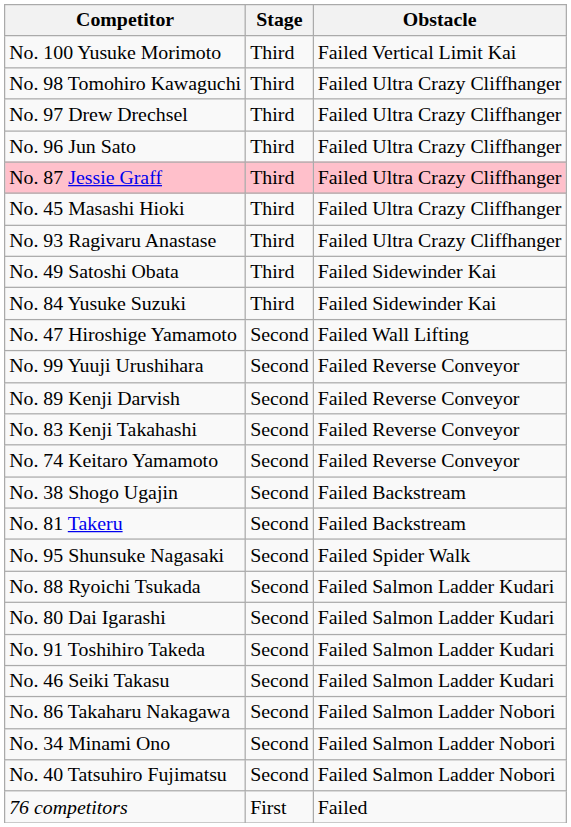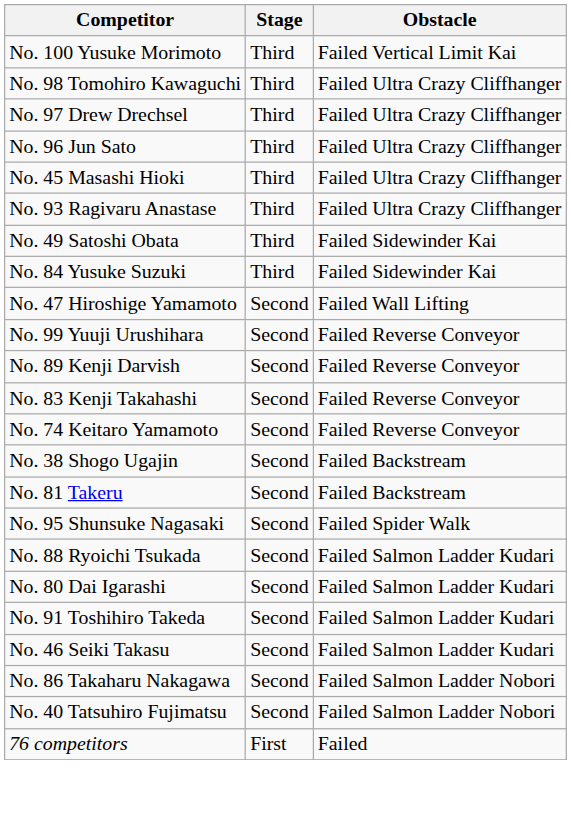 <table class="wikitable">
 <tr>
 <th>Competitor</th>
 <th>Stage</th>
 <th>Obstacle</th>
 </tr>
 <tr>
 <td>No. 100 Yusuke Morimoto</td>
 <td>Third</td>
 <td>Failed Vertical Limit Kai</td>
 </tr>
 <tr>
 <td>No. 98 Tomohiro Kawaguchi</td>
 <td>Third</td>
 <td>Failed Ultra Crazy Cliffhanger</td>
 </tr>
 <tr>
 <td>No. 97 Drew Drechsel</td>
 <td>Third</td>
 <td>Failed Ultra Crazy Cliffhanger</td>
 </tr>
 <tr>
 <td>No. 96 Jun Sato</td>
-<td>Third</td>
-<td>Failed Ultra Crazy Cliffhanger</td>
-</tr>
-<tr bgcolor="pink">
-<td>No. 87 <a href='#'>Jessie Graff</a></td>
 <td>Third</td>
 <td>Failed Ultra Crazy Cliffhanger</td>
 </tr>
 <tr>
 <td>No. 45 Masashi Hioki</td>
 <td>Third</td>
 <td>Failed Ultra Crazy Cliffhanger</td>
 </tr>
 <tr>
 <td>No. 93 Ragivaru Anastase</td>
 <td>Third</td>
 <td>Failed Ultra Crazy Cliffhanger</td>
 </tr>
 <tr>
 <td>No. 49 Satoshi Obata</td>
 <td>Third</td>
 <td>Failed Sidewinder Kai</td>
 </tr>
 <tr>
 <td>No. 84 Yusuke Suzuki</td>
 <td>Third</td>
 <td>Failed Sidewinder Kai</td>
 </tr>
 <tr>
 <td>No. 47  Hiroshige Yamamoto</td>
 <td>Second</td>
 <td>Failed Wall Lifting</td>
 </tr>
 <tr>
 <td>No. 99  Yuuji Urushihara</td>
 <td>Second</td>
 <td>Failed Reverse Conveyor</td>
 </tr>
 <tr>
 <td>No. 89 Kenji Darvish</td>
 <td>Second</td>
 <td>Failed Reverse Conveyor</td>
 </tr>
 <tr>
 <td>No. 83 Kenji Takahashi</td>
 <td>Second</td>
 <td>Failed Reverse Conveyor</td>
 </tr>
 <tr>
 <td>No. 74 Keitaro Yamamoto</td>
 <td>Second</td>
 <td>Failed Reverse Conveyor</td>
 </tr>
 <tr>
 <td>No. 38 Shogo Ugajin</td>
 <td>Second</td>
 <td>Failed Backstream</td>
 </tr>
 <tr>
 <td>No. 81 <a href='#'>Takeru</a></td>
 <td>Second</td>
 <td>Failed Backstream</td>
 </tr>
 <tr>
 <td>No. 95 Shunsuke Nagasaki</td>
 <td>Second</td>
 <td>Failed Spider Walk</td>
 </tr>
 <tr>
 <td>No. 88 Ryoichi Tsukada</td>
 <td>Second</td>
 <td>Failed Salmon Ladder Kudari</td>
 </tr>
 <tr>
 <td>No. 80 Dai Igarashi</td>
 <td>Second</td>
 <td>Failed Salmon Ladder Kudari</td>
 </tr>
 <tr>
 <td>No. 91 Toshihiro Takeda</td>
 <td>Second</td>
 <td>Failed Salmon Ladder Kudari</td>
 </tr>
 <tr>
 <td>No. 46 Seiki Takasu</td>
 <td>Second</td>
 <td>Failed Salmon Ladder Kudari</td>
 </tr>
 <tr>
 <td>No. 86 Takaharu Nakagawa</td>
 <td>Second</td>
 <td>Failed Salmon Ladder Nobori</td>
 </tr>
 <tr>
-<td>No. 34 Minami Ono</td>
-<td>Second</td>
-<td>Failed Salmon Ladder Nobori</td>
-</tr>
-<tr>
 <td>No. 40 Tatsuhiro Fujimatsu</td>
 <td>Second</td>
 <td>Failed Salmon Ladder Nobori</td>
 </tr>
 <tr>
 <td><em>76 competitors</em></td>
 <td>First</td>
 <td>Failed</td>
 </tr>
 </table>
